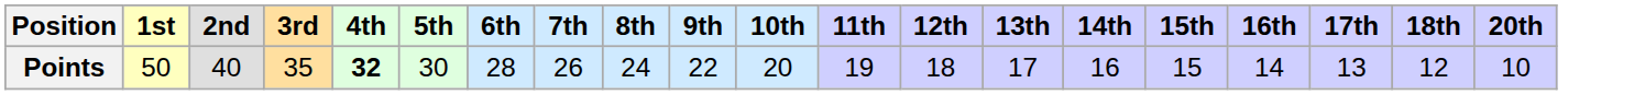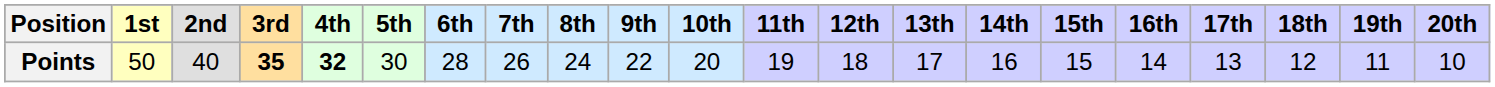 <table class="wikitable" style="font-size:85%; text-align:center">
 <tr>
 <th>Position</th>
 <td style="background:#FFFFBF;"> <strong>1st</strong> </td>
 <td style="background:#DFDFDF;"> <strong>2nd</strong> </td>
 <td style="background:#FFDF9F;"> <strong>3rd</strong> </td>
 <td style="background:#DFFFDF;"> <strong>4th</strong> </td>
 <td style="background:#DFFFDF;"> <strong>5th</strong> </td>
 <td style="background:#CFEAFF;"> <strong>6th</strong> </td>
 <td style="background:#CFEAFF;"> <strong>7th</strong> </td>
 <td style="background:#CFEAFF;"> <strong>8th</strong> </td>
 <td style="background:#CFEAFF;"> <strong>9th</strong> </td>
 <td style="background:#CFEAFF;"> <strong>10th</strong> </td>
 <td style="background:#CFCFFF;"> <strong>11th</strong> </td>
 <td style="background:#CFCFFF;"> <strong>12th</strong> </td>
 <td style="background:#CFCFFF;"> <strong>13th</strong> </td>
 <td style="background:#CFCFFF;"> <strong>14th</strong> </td>
 <td style="background:#CFCFFF;"> <strong>15th</strong> </td>
 <td style="background:#CFCFFF;"> <strong>16th</strong> </td>
 <td style="background:#CFCFFF;"> <strong>17th</strong> </td>
 <td style="background:#CFCFFF;"> <strong>18th</strong> </td>
+<td style="background:#CFCFFF;"> <strong>19th</strong> </td>
 <td style="background:#CFCFFF;"> <strong>20th</strong> </td>
 </tr>
 <tr>
 <th>Points</th>
 <td style="background:#FFFFBF;">50</td>
 <td style="background:#DFDFDF;">40</td>
-<td style="background:#FFDF9F;">35</td>
+<td style="background:#FFDF9F;"><strong>35</strong></td>
 <td style="background:#DFFFDF;"><strong>32</strong></td>
 <td style="background:#DFFFDF;">30</td>
 <td style="background:#CFEAFF;">28</td>
 <td style="background:#CFEAFF;">26</td>
 <td style="background:#CFEAFF;">24</td>
 <td style="background:#CFEAFF;">22</td>
 <td style="background:#CFEAFF;">20</td>
 <td style="background:#CFCFFF;">19</td>
 <td style="background:#CFCFFF;">18</td>
 <td style="background:#CFCFFF;">17</td>
 <td style="background:#CFCFFF;">16</td>
 <td style="background:#CFCFFF;">15</td>
 <td style="background:#CFCFFF;">14</td>
 <td style="background:#CFCFFF;">13</td>
 <td style="background:#CFCFFF;">12</td>
+<td style="background:#CFCFFF;">11</td>
 <td style="background:#CFCFFF;">10</td>
 </tr>
 </table>
